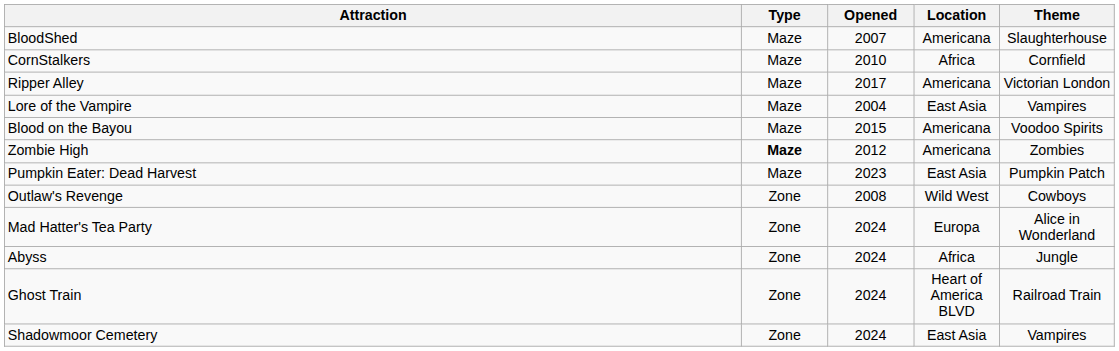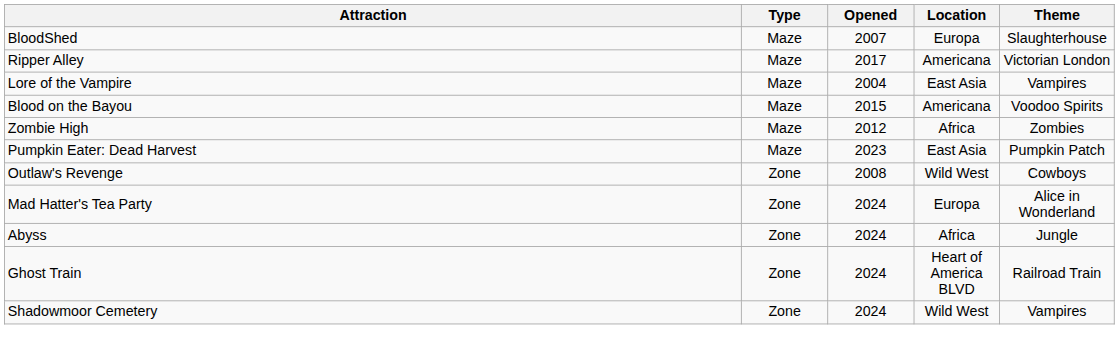 <table class="wikitable sortable">
 <tr>
 <th style="width:60%;">Attraction</th>
 <th style="width:7%;">Type</th>
 <th style="width:7%;">Opened</th>
 <th style="width:7%;">Location</th>
 <th style="width:7%;">Theme</th>
 </tr>
 <tr>
 <td>BloodShed</td>
 <td style="text-align:center">Maze</td>
 <td style="text-align:center">2007</td>
-<td style="text-align:center">Americana</td>
+<td style="text-align:center">Europa</td>
 <td style="text-align:center">Slaughterhouse</td>
-</tr>
-<tr>
-<td>CornStalkers</td>
-<td style="text-align:center">Maze</td>
-<td style="text-align:center">2010</td>
-<td style="text-align:center">Africa</td>
-<td style="text-align:center">Cornfield</td>
 </tr>
 <tr>
 <td>Ripper Alley</td>
 <td style="text-align:center">Maze</td>
 <td style="text-align:center">2017</td>
 <td style="text-align:center">Americana</td>
 <td style="text-align:center">Victorian London</td>
 </tr>
 <tr>
 <td>Lore of the Vampire</td>
 <td style="text-align:center">Maze</td>
 <td style="text-align:center">2004</td>
 <td style="text-align:center">East Asia</td>
 <td style="text-align:center">Vampires</td>
 </tr>
 <tr>
 <td>Blood on the Bayou</td>
 <td style="text-align:center">Maze</td>
 <td style="text-align:center">2015</td>
 <td style="text-align:center">Americana</td>
 <td style="text-align:center">Voodoo Spirits</td>
 </tr>
 <tr>
 <td>Zombie High</td>
-<td style="text-align:center"><strong>Maze</strong></td>
+<td style="text-align:center">Maze</td>
 <td style="text-align:center">2012</td>
-<td style="text-align:center">Americana</td>
+<td style="text-align:center">Africa</td>
 <td style="text-align:center">Zombies</td>
 </tr>
 <tr>
 <td>Pumpkin Eater: Dead Harvest</td>
 <td style="text-align:center">Maze</td>
 <td style="text-align:center">2023</td>
 <td style="text-align:center">East Asia</td>
 <td style="text-align:center">Pumpkin Patch</td>
 </tr>
 <tr>
 <td>Outlaw's Revenge</td>
 <td style="text-align:center">Zone</td>
 <td style="text-align:center">2008</td>
 <td style="text-align:center">Wild West</td>
 <td style="text-align:center">Cowboys</td>
 </tr>
 <tr>
 <td>Mad Hatter's Tea Party</td>
 <td style="text-align:center">Zone</td>
 <td style="text-align:center">2024</td>
 <td style="text-align:center">Europa</td>
 <td style="text-align:center">Alice in Wonderland</td>
 </tr>
 <tr>
 <td>Abyss</td>
 <td style="text-align:center">Zone</td>
 <td style="text-align:center">2024</td>
 <td style="text-align:center">Africa</td>
 <td style="text-align:center">Jungle</td>
 </tr>
 <tr>
 <td>Ghost Train</td>
 <td style="text-align:center">Zone</td>
 <td style="text-align:center">2024</td>
 <td style="text-align:center">Heart of America BLVD</td>
 <td style="text-align:center">Railroad Train</td>
 </tr>
 <tr>
 <td>Shadowmoor Cemetery</td>
 <td style="text-align:center">Zone</td>
 <td style="text-align:center">2024</td>
-<td style="text-align:center">East Asia</td>
+<td style="text-align:center">Wild West</td>
 <td style="text-align:center">Vampires</td>
 </tr>
 </table>
